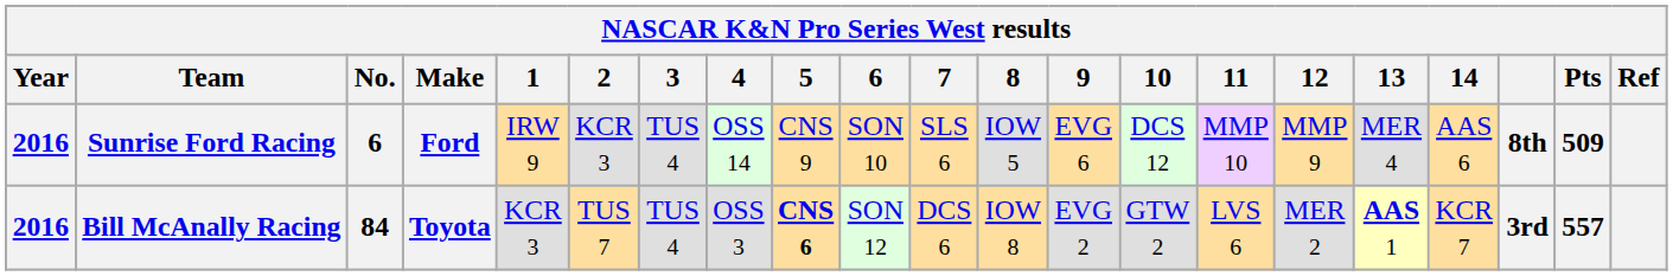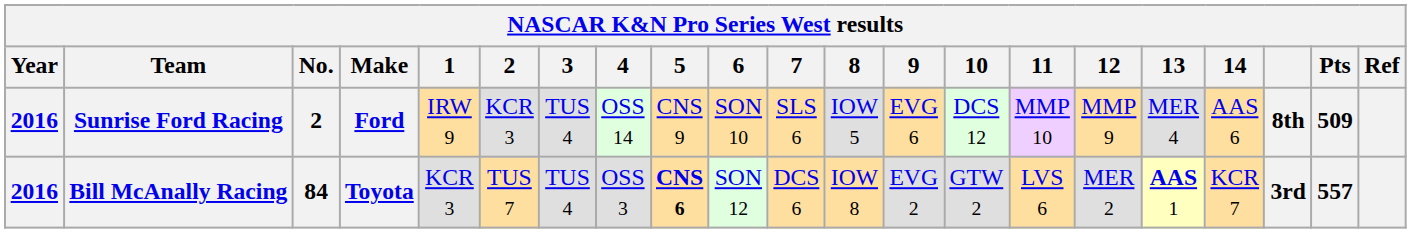 <table class="wikitable" style="text-align:center; font-size:75%">
 <tr>
 <th colspan=23><a href='#'>NASCAR K&N Pro Series West</a> results</th>
 </tr>
 <tr>
 <th>Year</th>
 <th>Team</th>
 <th>No.</th>
 <th>Make</th>
 <th>1</th>
 <th>2</th>
 <th>3</th>
 <th>4</th>
 <th>5</th>
 <th>6</th>
 <th>7</th>
 <th>8</th>
 <th>9</th>
 <th>10</th>
 <th>11</th>
 <th>12</th>
 <th>13</th>
 <th>14</th>
 <th></th>
 <th>Pts</th>
 <th>Ref</th>
 </tr>
 <tr>
 <th><a href='#'>2016</a></th>
 <th><a href='#'>Sunrise Ford Racing</a></th>
-<th>6</th>
+<th>2</th>
 <th><a href='#'>Ford</a></th>
 <td style="background:#FFDF9F;"><a href='#'>IRW</a><br><small>9</small></td>
 <td style="background:#DFDFDF;"><a href='#'>KCR</a><br><small>3</small></td>
 <td style="background:#DFDFDF;"><a href='#'>TUS</a><br><small>4</small></td>
 <td style="background:#DFFFDF;"><a href='#'>OSS</a><br><small>14</small></td>
 <td style="background:#FFDF9F;"><a href='#'>CNS</a><br><small>9</small></td>
 <td style="background:#FFDF9F;"><a href='#'>SON</a><br><small>10</small></td>
 <td style="background:#FFDF9F;"><a href='#'>SLS</a><br><small>6</small></td>
 <td style="background:#DFDFDF;"><a href='#'>IOW</a><br><small>5</small></td>
 <td style="background:#FFDF9F;"><a href='#'>EVG</a><br><small>6</small></td>
 <td style="background:#DFFFDF;"><a href='#'>DCS</a><br><small>12</small></td>
 <td style="background:#EFCFFF;"><a href='#'>MMP</a><br><small>10</small></td>
 <td style="background:#FFDF9F;"><a href='#'>MMP</a><br><small>9</small></td>
 <td style="background:#DFDFDF;"><a href='#'>MER</a><br><small>4</small></td>
 <td style="background:#FFDF9F;"><a href='#'>AAS</a><br><small>6</small></td>
 <th>8th</th>
 <th>509</th>
 <th></th>
 </tr>
 <tr>
 <th><a href='#'>2016</a></th>
 <th><a href='#'>Bill McAnally Racing</a></th>
 <th>84</th>
 <th><a href='#'>Toyota</a></th>
 <td style="background:#DFDFDF;"><a href='#'>KCR</a><br><small>3</small></td>
 <td style="background:#FFDF9F;"><a href='#'>TUS</a><br><small>7</small></td>
 <td style="background:#DFDFDF;"><a href='#'>TUS</a><br><small>4</small></td>
 <td style="background:#DFDFDF;"><a href='#'>OSS</a><br><small>3</small></td>
 <td style="background:#FFDF9F;"><strong><a href='#'>CNS</a><br><small>6</small></strong></td>
 <td style="background:#DFFFDF;"><a href='#'>SON</a><br><small>12</small></td>
 <td style="background:#FFDF9F;"><a href='#'>DCS</a><br><small>6</small></td>
 <td style="background:#FFDF9F;"><a href='#'>IOW</a><br><small>8</small></td>
 <td style="background:#DFDFDF;"><a href='#'>EVG</a><br><small>2</small></td>
 <td style="background:#DFDFDF;"><a href='#'>GTW</a><br><small>2</small></td>
 <td style="background:#FFDF9F;"><a href='#'>LVS</a><br><small>6</small></td>
 <td style="background:#DFDFDF;"><a href='#'>MER</a><br><small>2</small></td>
 <td style="background:#FFFFBF;"><strong><a href='#'>AAS</a></strong><br><small>1</small></td>
 <td style="background:#FFDF9F;"><a href='#'>KCR</a><br><small>7</small></td>
 <th>3rd</th>
 <th>557</th>
 <th></th>
 </tr>
 </table>
